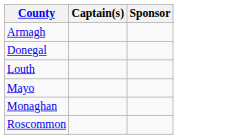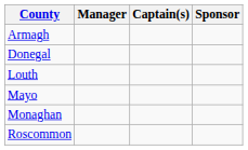 <table class="wikitable sortable" style="text-align:center">
 <tr>
 <th><a href='#'>County</a></th>
+<th>Manager</th>
 <th>Captain(s)</th>
 <th>Sponsor</th>
 </tr>
 <tr>
 <td style="text-align:left"> <a href='#'>Armagh</a></td>
 <td></td>
 <td></td>
+<td></td>
 </tr>
 <tr>
 <td style="text-align:left"> <a href='#'>Donegal</a></td>
+<td></td>
 <td></td>
 <td></td>
 </tr>
 <tr>
 <td style="text-align:left"> <a href='#'>Louth</a></td>
 <td></td>
 <td></td>
+<td></td>
 </tr>
 <tr>
 <td style="text-align:left"> <a href='#'>Mayo</a></td>
+<td></td>
 <td></td>
 <td></td>
 </tr>
 <tr>
 <td style="text-align:left"> <a href='#'>Monaghan</a></td>
 <td></td>
 <td></td>
+<td></td>
 </tr>
 <tr>
 <td style="text-align:left"> <a href='#'>Roscommon</a></td>
 <td></td>
 <td></td>
+<td></td>
 </tr>
 </table>
